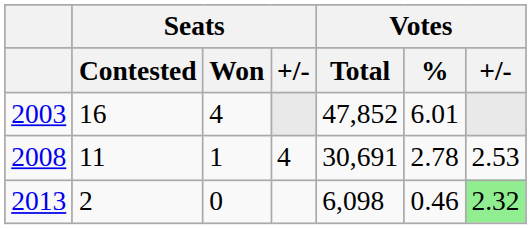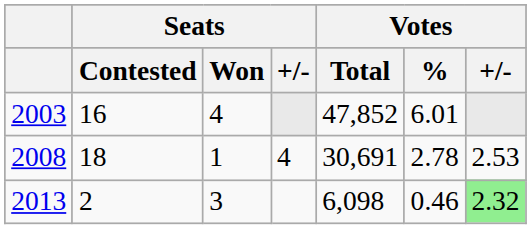 <table class="wikitable">
 <tr>
 <th></th>
 <th colspan="3">Seats</th>
 <th colspan="3">Votes</th>
 </tr>
 <tr>
 <th></th>
 <th>Contested</th>
 <th>Won</th>
 <th>+/-</th>
 <th>Total</th>
 <th>%</th>
 <th>+/-</th>
 </tr>
 <tr>
 <td><a href='#'>2003</a></td>
 <td>16</td>
 <td>4</td>
 <td bgcolor="#E9E9E9"></td>
 <td>47,852</td>
 <td>6.01</td>
 <td bgcolor="#E9E9E9"></td>
 </tr>
 <tr>
 <td><a href='#'>2008</a></td>
-<td>11</td>
+<td>18</td>
 <td>1</td>
 <td> 4</td>
 <td>30,691</td>
 <td>2.78</td>
 <td> 2.53</td>
 </tr>
 <tr>
 <td><a href='#'>2013</a></td>
 <td>2</td>
-<td>0</td>
+<td>3</td>
 <td></td>
 <td>6,098</td>
 <td>0.46</td>
 <td style="background: lightgreen;"> 2.32</td>
 </tr>
 </table>
